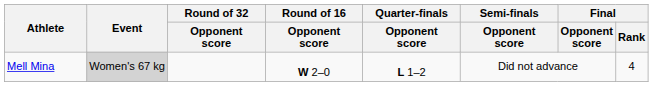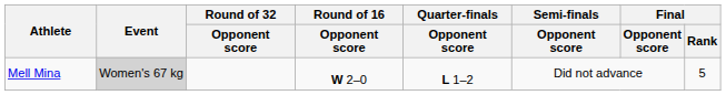 <table class="wikitable" style="font-size:90%; text-align:center">
 <tr>
 <th rowspan="2" width="100">Athlete</th>
 <th rowspan="2">Event</th>
 <th width="120">Round of 32</th>
 <th width="120">Round of 16</th>
 <th width="120">Quarter-finals</th>
 <th width="120">Semi-finals</th>
 <th colspan="2" width="100">Final</th>
 </tr>
 <tr>
 <th>Opponent<br>score</th>
 <th>Opponent<br>score</th>
 <th>Opponent<br>score</th>
 <th>Opponent<br>score</th>
 <th>Opponent<br>score</th>
 <th>Rank</th>
 </tr>
 <tr>
 <td align="left"><a href='#'>Mell Mina</a></td>
 <td align="left" style="background: lightgrey;">Women's 67 kg</td>
 <td></td>
 <td><br><strong>W</strong> 2–0</td>
 <td><br><strong>L</strong> 1–2</td>
 <td colspan="2">Did not advance</td>
-<td>4</td>
+<td>5</td>
 </tr>
 </table>
